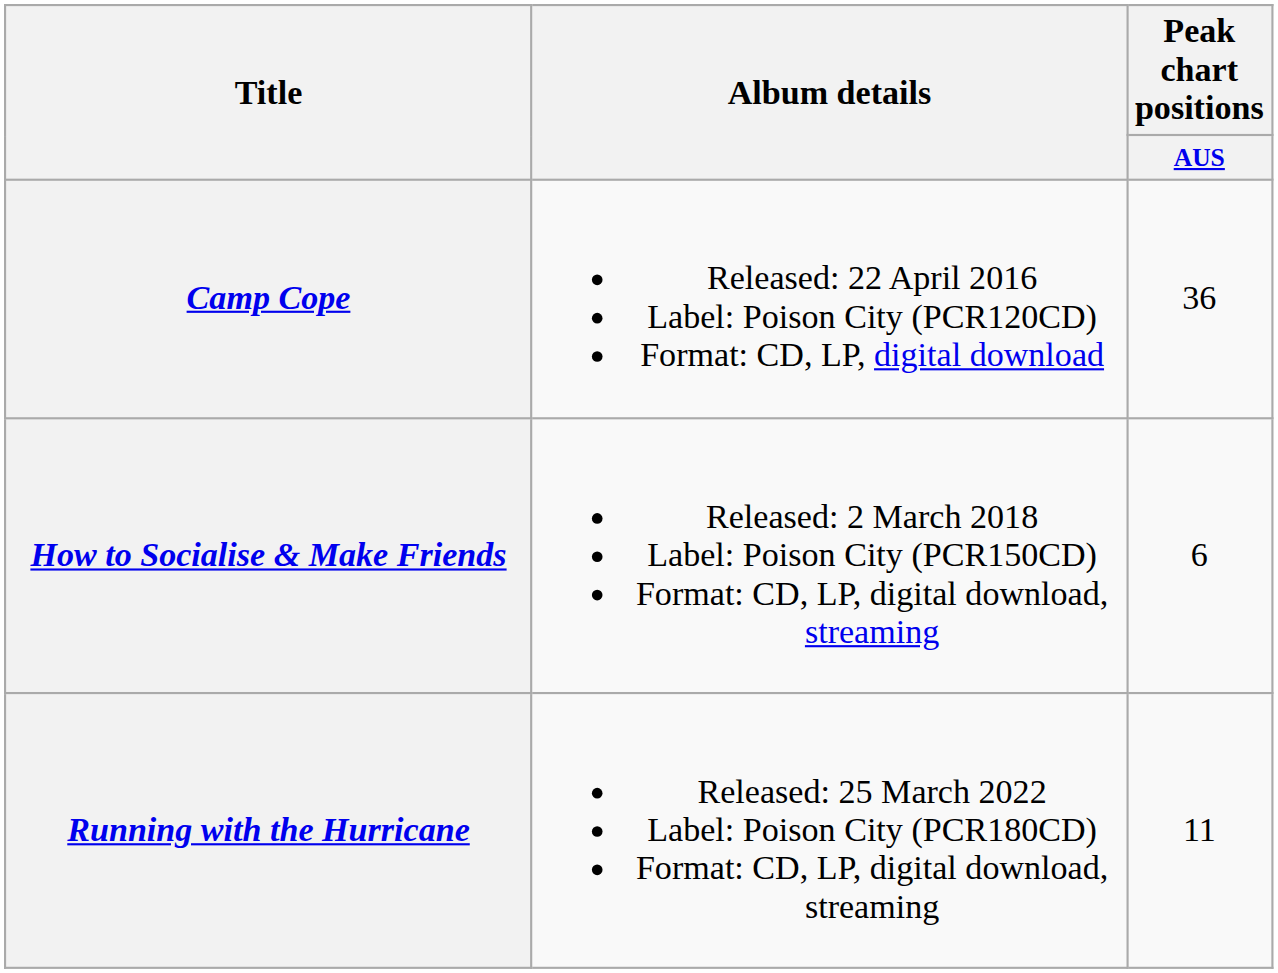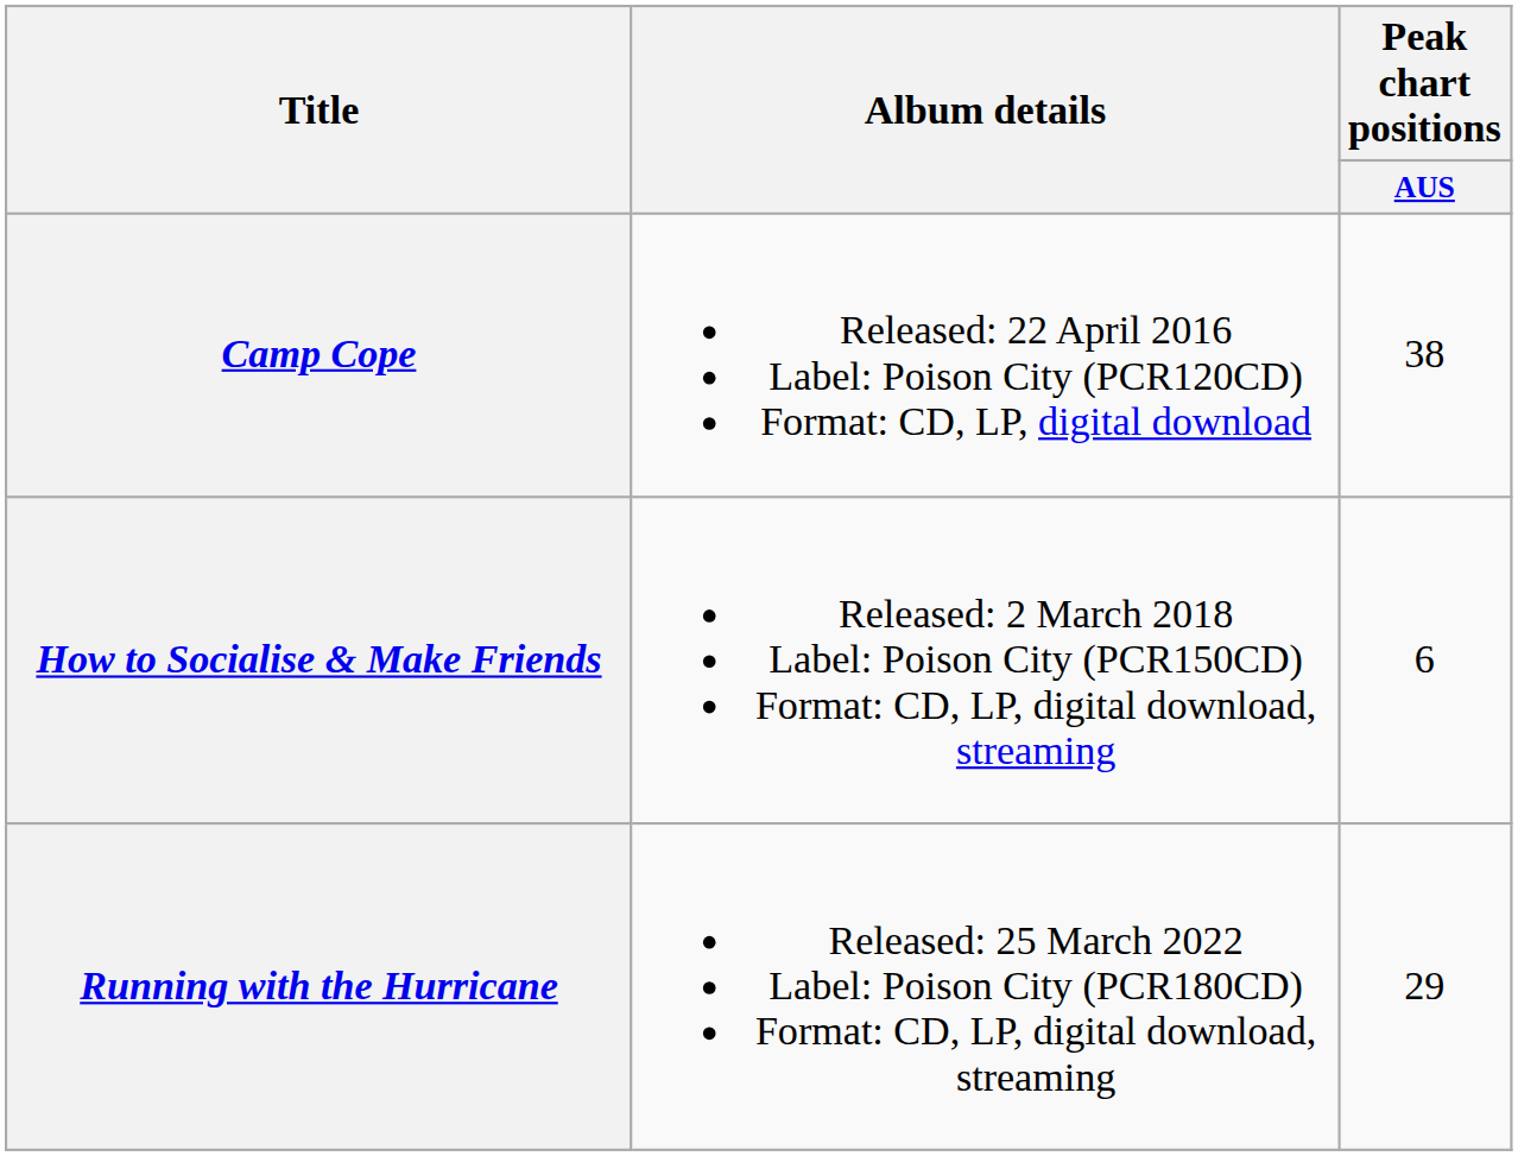 <table class="wikitable plainrowheaders" style="text-align:center;">
 <tr>
 <th scope="col" rowspan="2" style="width:15em;">Title</th>
 <th scope="col" rowspan="2" style="width:17em;">Album details</th>
 <th scope="col" colspan="1">Peak chart positions</th>
 </tr>
 <tr>
 <th style="width:3em;font-size:75%"><a href='#'>AUS</a><br></th>
 </tr>
 <tr>
 <th scope="row"><em><a href='#'>Camp Cope</a></em></th>
 <td><br><ul><li>Released: 22 April 2016</li><li>Label: Poison City (PCR120CD)</li><li>Format: CD, LP, <a href='#'>digital download</a></li></ul></td>
-<td>36</td>
+<td>38</td>
 </tr>
 <tr>
 <th scope="row"><em><a href='#'>How to Socialise & Make Friends</a></em></th>
 <td><br><ul><li>Released: 2 March 2018</li><li>Label: Poison City (PCR150CD)</li><li>Format: CD, LP, digital download, <a href='#'>streaming</a></li></ul></td>
 <td>6</td>
 </tr>
 <tr>
 <th scope="row"><em><a href='#'>Running with the Hurricane</a></em></th>
 <td><br><ul><li>Released: 25 March 2022</li><li>Label: Poison City (PCR180CD)</li><li>Format: CD, LP, digital download, streaming</li></ul></td>
-<td>11<br></td>
+<td>29<br></td>
 </tr>
 </table>
